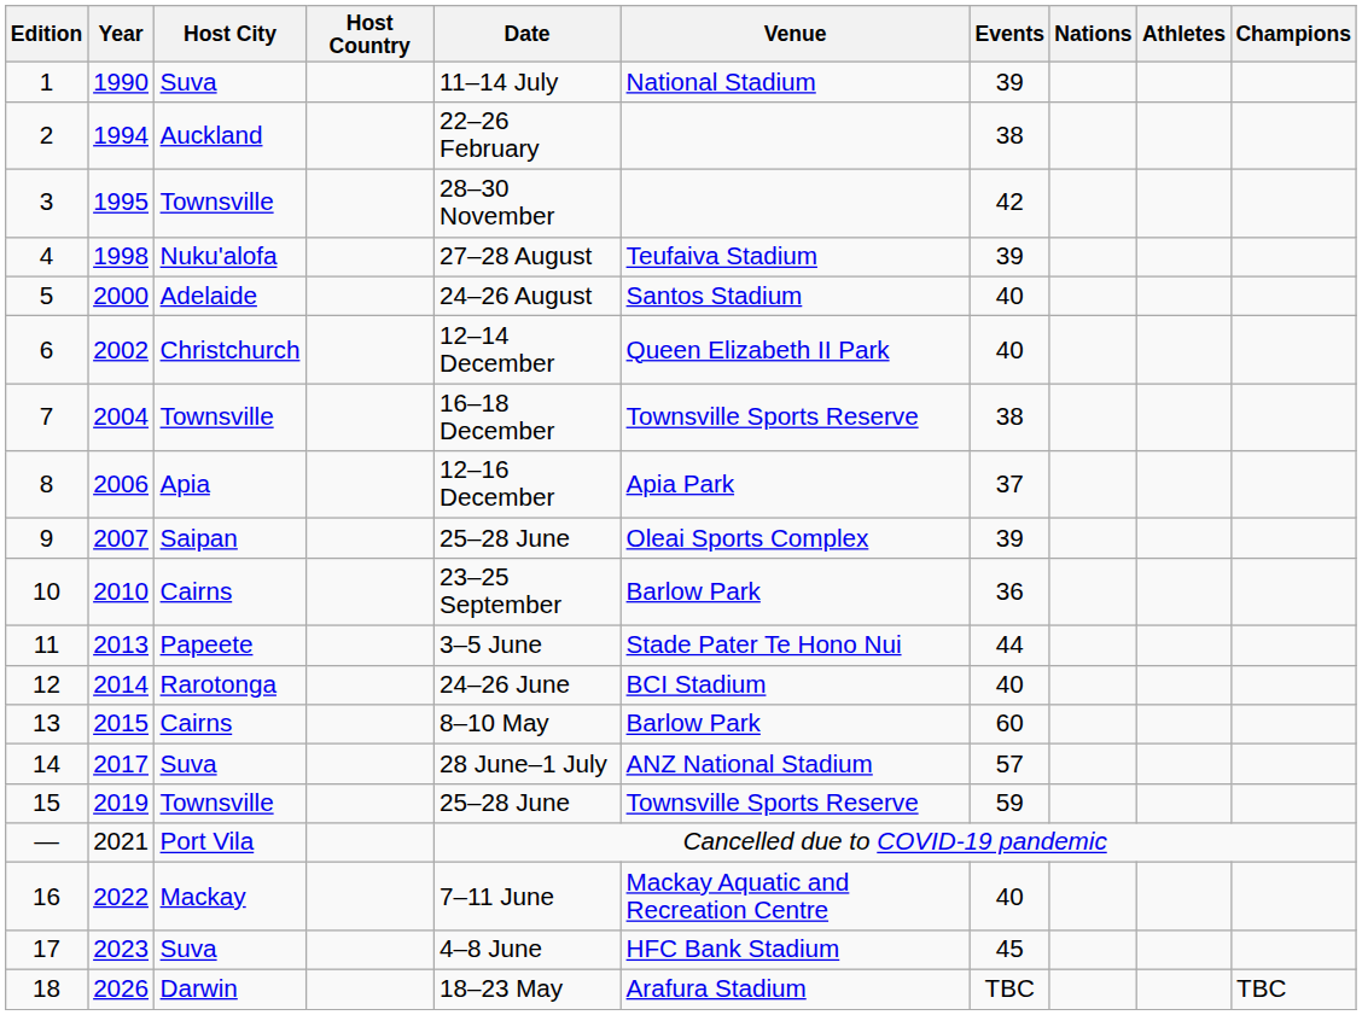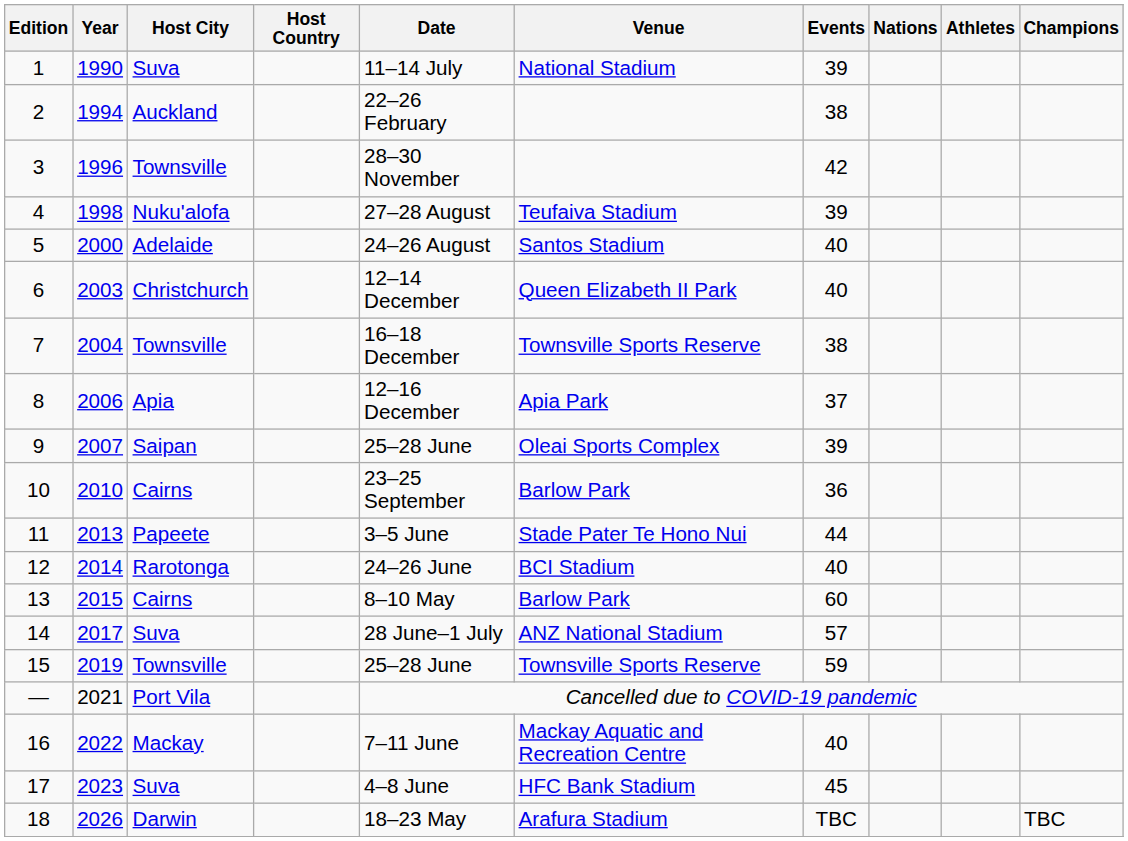 <table class="wikitable sortable" style="text-align:left; font-size:100%">
 <tr style = font-size:85%>
 <th>Edition</th>
 <th>Year</th>
 <th>Host City</th>
 <th>Host Country</th>
 <th>Date</th>
 <th>Venue</th>
 <th>Events</th>
 <th>Nations</th>
 <th>Athletes</th>
 <th>Champions</th>
 </tr>
 <tr>
 <td style = text-align:center>1</td>
 <td align=center><a href='#'>1990</a></td>
 <td><a href='#'>Suva</a></td>
 <td></td>
 <td>11–14 July</td>
 <td><a href='#'>National Stadium</a></td>
 <td style = text-align:center>39</td>
 <td style = text-align:center></td>
 <td style = text-align:center></td>
 <td></td>
 </tr>
 <tr>
 <td style = text-align:center>2</td>
 <td align=center><a href='#'>1994</a></td>
 <td><a href='#'>Auckland</a></td>
 <td></td>
 <td>22–26 February</td>
 <td></td>
 <td style = text-align:center>38</td>
 <td style = text-align:center></td>
 <td style = text-align:center></td>
 <td></td>
 </tr>
 <tr>
 <td style = text-align:center>3</td>
-<td align=center><a href='#'>1995</a></td>
+<td align=center><a href='#'>1996</a></td>
 <td><a href='#'>Townsville</a></td>
 <td></td>
 <td>28–30 November</td>
 <td></td>
 <td style = text-align:center>42</td>
 <td style = text-align:center></td>
 <td style = text-align:center></td>
 <td></td>
 </tr>
 <tr>
 <td style = text-align:center>4</td>
 <td align=center><a href='#'>1998</a></td>
 <td><a href='#'>Nuku'alofa</a></td>
 <td></td>
 <td>27–28 August</td>
 <td><a href='#'>Teufaiva Stadium</a></td>
 <td style = text-align:center>39</td>
 <td style = text-align:center></td>
 <td style = text-align:center></td>
 <td></td>
 </tr>
 <tr>
 <td style = text-align:center>5</td>
 <td align=center><a href='#'>2000</a></td>
 <td><a href='#'>Adelaide</a></td>
 <td></td>
 <td>24–26 August</td>
 <td><a href='#'>Santos Stadium</a></td>
 <td style = text-align:center>40</td>
 <td style = text-align:center></td>
 <td style = text-align:center></td>
 <td></td>
 </tr>
 <tr>
 <td style = text-align:center>6</td>
-<td align=center><a href='#'>2002</a></td>
+<td align=center><a href='#'>2003</a></td>
 <td><a href='#'>Christchurch</a></td>
 <td></td>
 <td>12–14 December</td>
 <td><a href='#'>Queen Elizabeth II Park</a></td>
 <td style = text-align:center>40</td>
 <td style = text-align:center></td>
 <td style = text-align:center></td>
 <td></td>
 </tr>
 <tr>
 <td style = text-align:center>7</td>
 <td align=center><a href='#'>2004</a></td>
 <td><a href='#'>Townsville</a></td>
 <td></td>
 <td>16–18 December</td>
 <td><a href='#'>Townsville Sports Reserve</a></td>
 <td style = text-align:center>38</td>
 <td style = text-align:center></td>
 <td style = text-align:center></td>
 <td></td>
 </tr>
 <tr>
 <td style = text-align:center>8</td>
 <td align=center><a href='#'>2006</a></td>
 <td><a href='#'>Apia</a></td>
 <td></td>
 <td>12–16 December</td>
 <td><a href='#'>Apia Park</a></td>
 <td style = text-align:center>37</td>
 <td style = text-align:center></td>
 <td style = text-align:center></td>
 <td></td>
 </tr>
 <tr>
 <td style = text-align:center>9</td>
 <td align=center><a href='#'>2007</a></td>
 <td><a href='#'>Saipan</a></td>
 <td></td>
 <td>25–28 June</td>
 <td><a href='#'>Oleai Sports Complex</a></td>
 <td style = text-align:center>39</td>
 <td style = text-align:center></td>
 <td style = text-align:center></td>
 <td></td>
 </tr>
 <tr>
 <td style = text-align:center>10</td>
 <td align=center><a href='#'>2010</a></td>
 <td><a href='#'>Cairns</a></td>
 <td></td>
 <td>23–25 September</td>
 <td><a href='#'>Barlow Park</a></td>
 <td style = text-align:center>36</td>
 <td style = text-align:center></td>
 <td style = text-align:center></td>
 <td></td>
 </tr>
 <tr>
 <td style = text-align:center>11</td>
 <td align=center><a href='#'>2013</a></td>
 <td><a href='#'>Papeete</a></td>
 <td></td>
 <td>3–5 June</td>
 <td><a href='#'>Stade Pater Te Hono Nui</a></td>
 <td style = text-align:center>44</td>
 <td style = text-align:center></td>
 <td style = text-align:center></td>
 <td></td>
 </tr>
 <tr>
 <td style = text-align:center>12</td>
 <td align=center><a href='#'>2014</a></td>
 <td><a href='#'>Rarotonga</a></td>
 <td></td>
 <td>24–26 June</td>
 <td><a href='#'>BCI Stadium</a></td>
 <td style = text-align:center>40</td>
 <td style = text-align:center></td>
 <td style = text-align:center></td>
 <td></td>
 </tr>
 <tr>
 <td style = text-align:center>13</td>
 <td align=center><a href='#'>2015</a></td>
 <td><a href='#'>Cairns</a></td>
 <td></td>
 <td>8–10 May</td>
 <td><a href='#'>Barlow Park</a></td>
 <td style = text-align:center>60</td>
 <td style = text-align:center></td>
 <td style = text-align:center></td>
 <td></td>
 </tr>
 <tr>
 <td style = text-align:center>14</td>
 <td align=center><a href='#'>2017</a></td>
 <td><a href='#'>Suva</a></td>
 <td></td>
 <td>28 June–1 July</td>
 <td><a href='#'>ANZ National Stadium</a></td>
 <td style = text-align:center>57</td>
 <td style = text-align:center></td>
 <td style = text-align:center></td>
 <td></td>
 </tr>
 <tr>
 <td style = text-align:center>15</td>
 <td align=center><a href='#'>2019</a></td>
 <td><a href='#'>Townsville</a></td>
 <td></td>
 <td>25–28 June</td>
 <td><a href='#'>Townsville Sports Reserve</a></td>
 <td style = text-align:center>59</td>
 <td style = text-align:center></td>
 <td style = text-align:center></td>
 <td></td>
 </tr>
 <tr>
 <td style = text-align:center>—</td>
 <td align=center>2021</td>
 <td><a href='#'>Port Vila</a></td>
 <td></td>
 <td style = text-align:center colspan=6><em>Cancelled due to <a href='#'>COVID-19 pandemic</a></em></td>
 </tr>
 <tr>
 <td style = text-align:center>16</td>
 <td align=center><a href='#'>2022</a></td>
 <td><a href='#'>Mackay</a></td>
 <td></td>
 <td>7–11 June</td>
 <td><a href='#'>Mackay Aquatic and Recreation Centre</a></td>
 <td style = text-align:center>40</td>
 <td style = text-align:center></td>
 <td style = text-align:center></td>
 <td></td>
 </tr>
 <tr>
 <td style = text-align:center>17</td>
 <td align=center><a href='#'>2023</a></td>
 <td><a href='#'>Suva</a></td>
 <td></td>
 <td>4–8 June</td>
 <td><a href='#'>HFC Bank Stadium</a></td>
 <td style = text-align:center>45</td>
 <td style = text-align:center></td>
 <td style = text-align:center></td>
 <td></td>
 </tr>
 <tr>
 <td style = text-align:center>18</td>
 <td align=center><a href='#'>2026</a></td>
 <td><a href='#'>Darwin</a></td>
 <td></td>
 <td>18–23 May</td>
 <td><a href='#'>Arafura Stadium</a></td>
 <td style = text-align:center>TBC</td>
 <td style = text-align:center></td>
 <td style = text-align:center></td>
 <td>TBC</td>
 </tr>
 <tr>
 </tr>
 </table>
